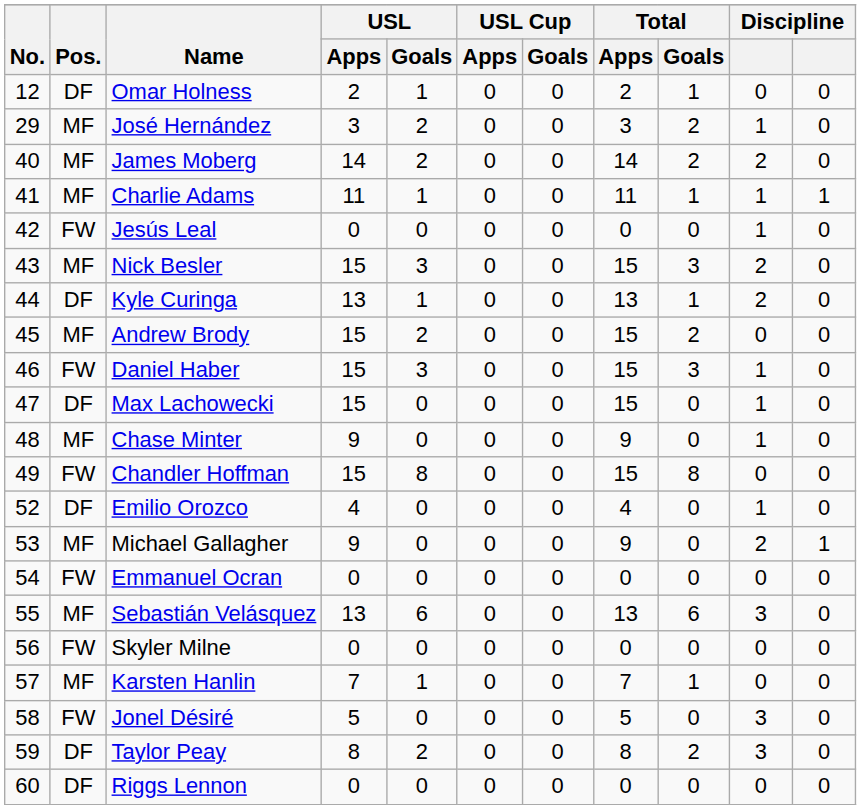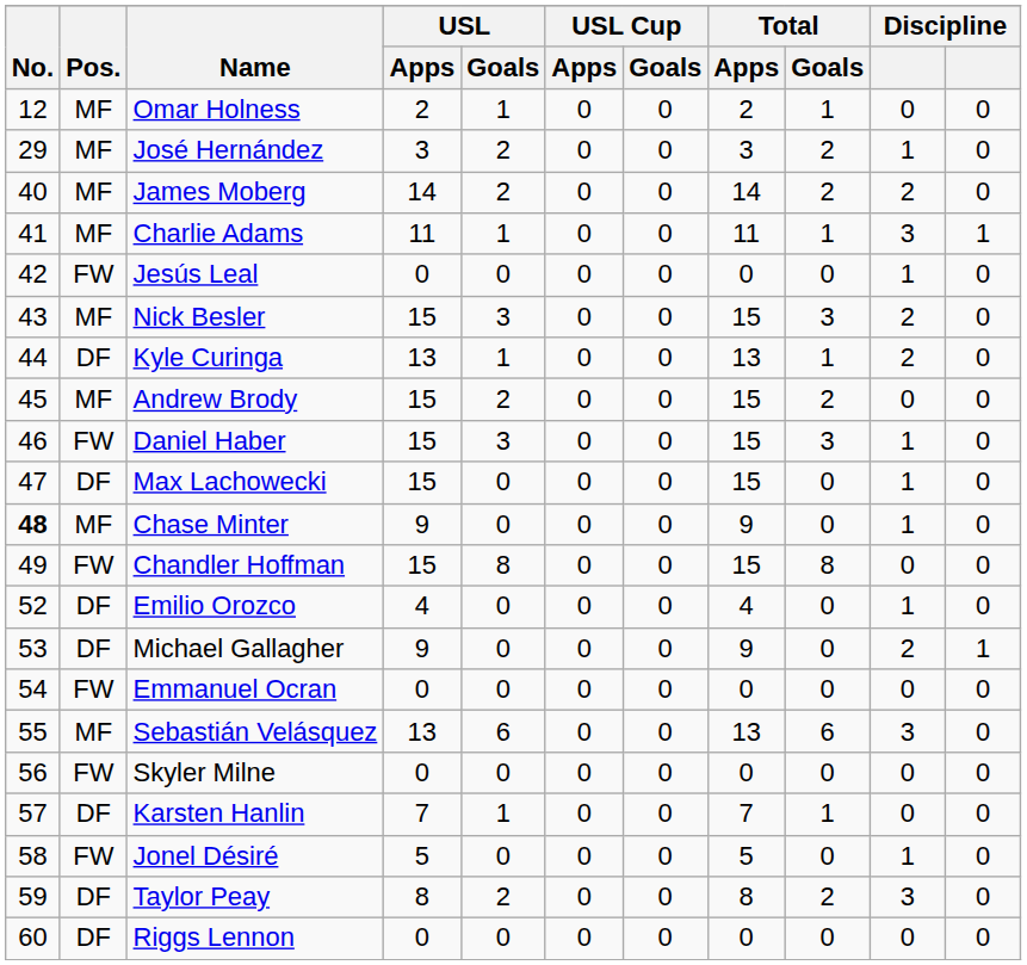 <table class="wikitable sortable" style="text-align:center">
 <tr>
 </tr>
 <tr>
 <th rowspan="2" style="vertical-align:bottom;">No.</th>
 <th rowspan="2" style="vertical-align:bottom;">Pos.</th>
 <th rowspan="2" style="vertical-align:bottom;">Name</th>
 <th colspan="2" style="width:85px;">USL</th>
 <th colspan="2" style="width:85px;">USL Cup</th>
 <th colspan="2" style="width:85px;">Total</th>
 <th colspan="2" style="width:85px;">Discipline</th>
 </tr>
 <tr>
 <th>Apps</th>
 <th>Goals</th>
 <th>Apps</th>
 <th>Goals</th>
 <th>Apps</th>
 <th>Goals</th>
 <th></th>
 <th></th>
 </tr>
 <tr>
 <td>12</td>
-<td>DF</td>
+<td>MF</td>
 <td align="left"> <a href='#'>Omar Holness</a></td>
 <td>2</td>
 <td>1</td>
 <td>0</td>
 <td>0</td>
 <td>2</td>
 <td>1</td>
 <td>0</td>
 <td>0</td>
 </tr>
 <tr>
 <td>29</td>
 <td>MF</td>
 <td align="left"> <a href='#'>José Hernández</a></td>
 <td>3</td>
 <td>2</td>
 <td>0</td>
 <td>0</td>
 <td>3</td>
 <td>2</td>
 <td>1</td>
 <td>0</td>
 </tr>
 <tr>
 <td>40</td>
 <td>MF</td>
 <td align="left"> <a href='#'>James Moberg</a></td>
 <td>14</td>
 <td>2</td>
 <td>0</td>
 <td>0</td>
 <td>14</td>
 <td>2</td>
 <td>2</td>
 <td>0</td>
 </tr>
 <tr>
 <td>41</td>
 <td>MF</td>
 <td align="left"> <a href='#'>Charlie Adams</a></td>
 <td>11</td>
 <td>1</td>
 <td>0</td>
 <td>0</td>
 <td>11</td>
 <td>1</td>
-<td>1</td>
+<td>3</td>
 <td>1</td>
 </tr>
 <tr>
 <td>42</td>
 <td>FW</td>
 <td align="left"> <a href='#'>Jesús Leal</a></td>
 <td>0</td>
 <td>0</td>
 <td>0</td>
 <td>0</td>
 <td>0</td>
 <td>0</td>
 <td>1</td>
 <td>0</td>
 </tr>
 <tr>
 <td>43</td>
 <td>MF</td>
 <td align="left"> <a href='#'>Nick Besler</a></td>
 <td>15</td>
 <td>3</td>
 <td>0</td>
 <td>0</td>
 <td>15</td>
 <td>3</td>
 <td>2</td>
 <td>0</td>
 </tr>
 <tr>
 <td>44</td>
 <td>DF</td>
 <td align="left"> <a href='#'>Kyle Curinga</a></td>
 <td>13</td>
 <td>1</td>
 <td>0</td>
 <td>0</td>
 <td>13</td>
 <td>1</td>
 <td>2</td>
 <td>0</td>
 </tr>
 <tr>
 <td>45</td>
 <td>MF</td>
 <td align="left"> <a href='#'>Andrew Brody</a></td>
 <td>15</td>
 <td>2</td>
 <td>0</td>
 <td>0</td>
 <td>15</td>
 <td>2</td>
 <td>0</td>
 <td>0</td>
 </tr>
 <tr>
 <td>46</td>
 <td>FW</td>
 <td align="left"> <a href='#'>Daniel Haber</a></td>
 <td>15</td>
 <td>3</td>
 <td>0</td>
 <td>0</td>
 <td>15</td>
 <td>3</td>
 <td>1</td>
 <td>0</td>
 </tr>
 <tr>
 <td>47</td>
 <td>DF</td>
 <td align="left"> <a href='#'>Max Lachowecki</a></td>
 <td>15</td>
 <td>0</td>
 <td>0</td>
 <td>0</td>
 <td>15</td>
 <td>0</td>
 <td>1</td>
 <td>0</td>
 </tr>
 <tr>
-<td>48</td>
+<td><strong>48</strong></td>
 <td>MF</td>
 <td align="left"> <a href='#'>Chase Minter</a></td>
 <td>9</td>
 <td>0</td>
 <td>0</td>
 <td>0</td>
 <td>9</td>
 <td>0</td>
 <td>1</td>
 <td>0</td>
 </tr>
 <tr>
 <td>49</td>
 <td>FW</td>
 <td align="left"> <a href='#'>Chandler Hoffman</a></td>
 <td>15</td>
 <td>8</td>
 <td>0</td>
 <td>0</td>
 <td>15</td>
 <td>8</td>
 <td>0</td>
 <td>0</td>
 </tr>
 <tr>
 <td>52</td>
 <td>DF</td>
 <td align="left"> <a href='#'>Emilio Orozco</a></td>
 <td>4</td>
 <td>0</td>
 <td>0</td>
 <td>0</td>
 <td>4</td>
 <td>0</td>
 <td>1</td>
 <td>0</td>
 </tr>
 <tr>
 <td>53</td>
-<td>MF</td>
+<td>DF</td>
 <td align="left"> Michael Gallagher</td>
 <td>9</td>
 <td>0</td>
 <td>0</td>
 <td>0</td>
 <td>9</td>
 <td>0</td>
 <td>2</td>
 <td>1</td>
 </tr>
 <tr>
 <td>54</td>
 <td>FW</td>
 <td align="left"> <a href='#'>Emmanuel Ocran</a></td>
 <td>0</td>
 <td>0</td>
 <td>0</td>
 <td>0</td>
 <td>0</td>
 <td>0</td>
 <td>0</td>
 <td>0</td>
 </tr>
 <tr>
 <td>55</td>
 <td>MF</td>
 <td align="left"> <a href='#'>Sebastián Velásquez</a></td>
 <td>13</td>
 <td>6</td>
 <td>0</td>
 <td>0</td>
 <td>13</td>
 <td>6</td>
 <td>3</td>
 <td>0</td>
 </tr>
 <tr>
 <td>56</td>
 <td>FW</td>
 <td align="left"> Skyler Milne</td>
 <td>0</td>
 <td>0</td>
 <td>0</td>
 <td>0</td>
 <td>0</td>
 <td>0</td>
 <td>0</td>
 <td>0</td>
 </tr>
 <tr>
 <td>57</td>
-<td>MF</td>
+<td>DF</td>
 <td align="left"> <a href='#'>Karsten Hanlin</a></td>
 <td>7</td>
 <td>1</td>
 <td>0</td>
 <td>0</td>
 <td>7</td>
 <td>1</td>
 <td>0</td>
 <td>0</td>
 </tr>
 <tr>
 <td>58</td>
 <td>FW</td>
 <td align="left"> <a href='#'>Jonel Désiré</a></td>
 <td>5</td>
 <td>0</td>
 <td>0</td>
 <td>0</td>
 <td>5</td>
 <td>0</td>
-<td>3</td>
+<td>1</td>
 <td>0</td>
 </tr>
 <tr>
 <td>59</td>
 <td>DF</td>
 <td align="left"> <a href='#'>Taylor Peay</a></td>
 <td>8</td>
 <td>2</td>
 <td>0</td>
 <td>0</td>
 <td>8</td>
 <td>2</td>
 <td>3</td>
 <td>0</td>
 </tr>
 <tr>
 <td>60</td>
 <td>DF</td>
 <td align="left"> <a href='#'>Riggs Lennon</a></td>
 <td>0</td>
 <td>0</td>
 <td>0</td>
 <td>0</td>
 <td>0</td>
 <td>0</td>
 <td>0</td>
 <td>0</td>
 </tr>
 <tr>
 </tr>
 </table>
